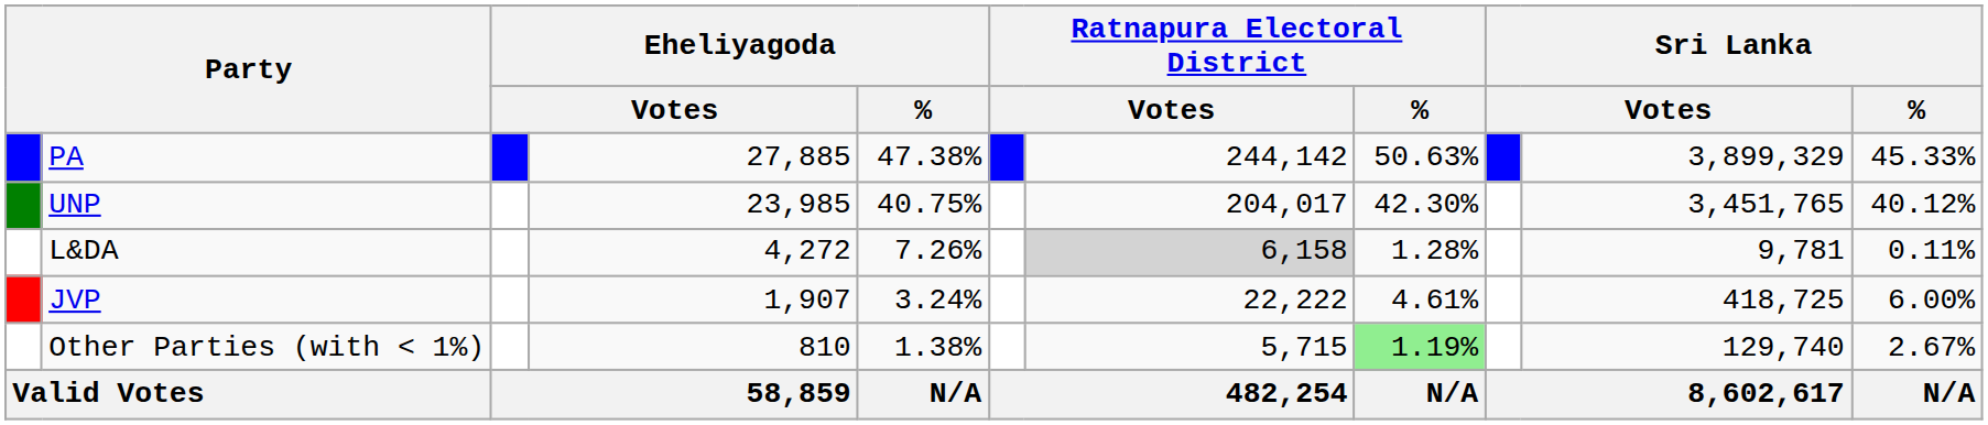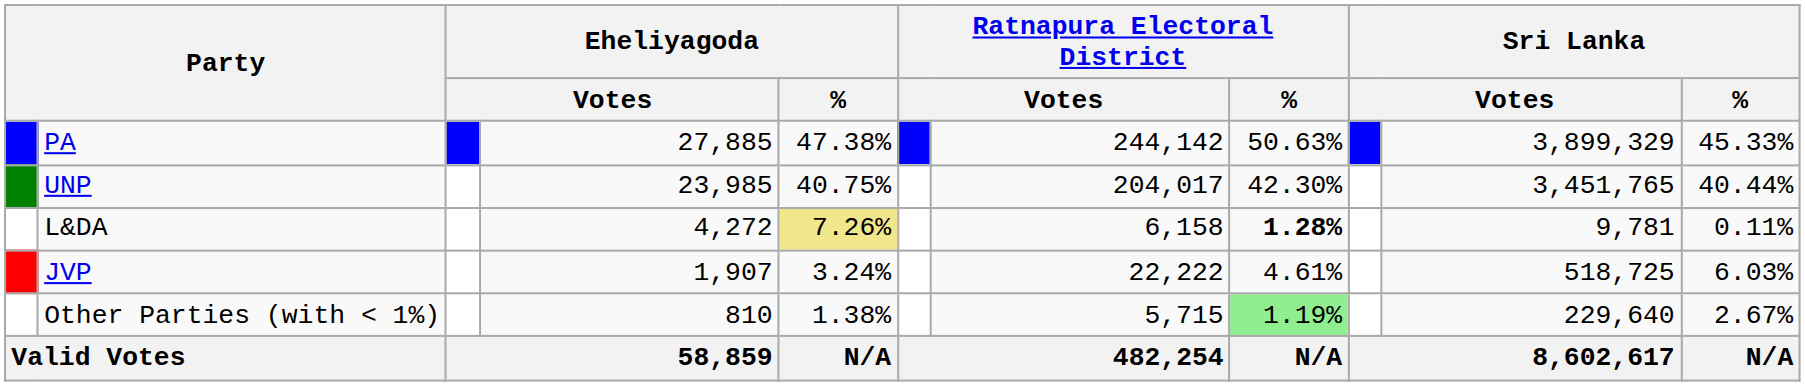 <table class="wikitable">
 <tr>
 <th colspan="2" width="144px"rowspan="2">Party</th>
 <th colspan="3" width="216px">Eheliyagoda</th>
 <th colspan="3" width="216px"><a href='#'>Ratnapura Electoral District</a></th>
 <th colspan="3" width="216px">Sri Lanka</th>
 </tr>
 <tr>
 <th colspan="2" width="144px">Votes</th>
 <th>%</th>
 <th colspan="2" width="144px">Votes</th>
 <th>%</th>
 <th colspan="2" width="144px">Votes</th>
 <th>%</th>
 </tr>
 <tr>
 <td style="background-color:blue;" width="10px"></td>
 <td style="text-align:left;"><a href='#'>PA</a></td>
 <td style="background-color:blue;" width="10px"></td>
 <td style="text-align:right;">27,885</td>
 <td style="text-align:right;">47.38%</td>
 <td style="background-color:blue;" width="10px"></td>
 <td style="text-align:right;">244,142</td>
 <td style="text-align:right;">50.63%</td>
 <td style="background-color:blue;" width="10px"></td>
 <td style="text-align:right;">3,899,329</td>
 <td style="text-align:right;">45.33%</td>
 </tr>
 <tr>
 <td style="background-color:green;" width="10px"></td>
 <td style="text-align:left;"><a href='#'>UNP</a></td>
 <td style="background-color:white;" width="10px"></td>
 <td style="text-align:right;">23,985</td>
 <td style="text-align:right;">40.75%</td>
 <td style="background-color:white;" width="10px"></td>
 <td style="text-align:right;">204,017</td>
 <td style="text-align:right;">42.30%</td>
 <td style="background-color:white;" width="10px"></td>
 <td style="text-align:right;">3,451,765</td>
-<td style="text-align:right;">40.12%</td>
+<td style="text-align:right;">40.44%</td>
 </tr>
 <tr>
 <td style="background-color:white;" width="10px"></td>
 <td style="text-align:left;">L&DA</td>
 <td style="background-color:white;" width="10px"></td>
 <td style="text-align:right;">4,272</td>
-<td style="text-align:right;">7.26%</td>
+<td style="background: khaki; text-align:right;">7.26%</td>
 <td style="background-color:white;" width="10px"></td>
-<td style="background: lightgrey; text-align:right;">6,158</td>
-<td style="text-align:right;">1.28%</td>
+<td style="text-align:right;">6,158</td>
+<td style="text-align:right;"><strong>1.28%</strong></td>
 <td style="background-color:white;" width="10px"></td>
 <td style="text-align:right;">9,781</td>
 <td style="text-align:right;">0.11%</td>
 </tr>
 <tr>
 <td style="background-color:red;" width="10px"></td>
 <td style="text-align:left;"><a href='#'>JVP</a></td>
 <td style="background-color:white;" width="10px"></td>
 <td style="text-align:right;">1,907</td>
 <td style="text-align:right;">3.24%</td>
 <td style="background-color:white;" width="10px"></td>
 <td style="text-align:right;">22,222</td>
 <td style="text-align:right;">4.61%</td>
 <td style="background-color:white;" width="10px"></td>
-<td style="text-align:right;">418,725</td>
-<td style="text-align:right;">6.00%</td>
+<td style="text-align:right;">518,725</td>
+<td style="text-align:right;">6.03%</td>
 </tr>
 <tr>
 <td style="background-color:white;" width="10px"></td>
 <td style="text-align:left;">Other Parties (with < 1%)</td>
 <td style="background-color:white;" width="10px"></td>
 <td style="text-align:right;">810</td>
 <td style="text-align:right;">1.38%</td>
 <td style="background-color:white;" width="10px"></td>
 <td style="text-align:right;">5,715</td>
 <td style="background: lightgreen; text-align:right;">1.19%</td>
 <td style="background-color:white;" width="10px"></td>
-<td style="text-align:right;">129,740</td>
+<td style="text-align:right;">229,640</td>
 <td style="text-align:right;">2.67%</td>
 </tr>
 <tr>
 <th colspan="2" width="144px"style="text-align:left;">Valid Votes</th>
 <th style="text-align:right;"colspan="2" width="144px">58,859</th>
 <th style="text-align:right;">N/A</th>
 <th style="text-align:right;"colspan="2" width="144px">482,254</th>
 <th style="text-align:right;">N/A</th>
 <th style="text-align:right;"colspan="2" width="144px">8,602,617</th>
 <th style="text-align:right;">N/A</th>
 </tr>
 </table>
